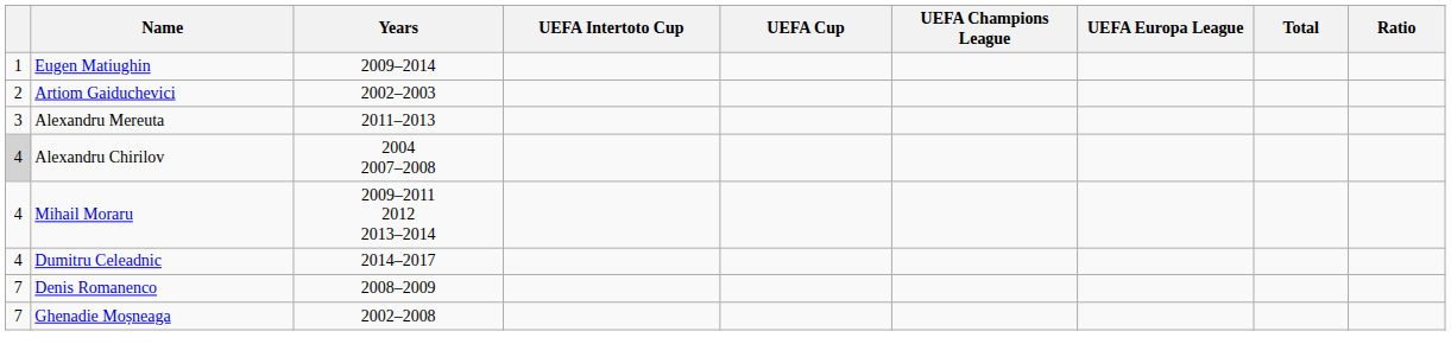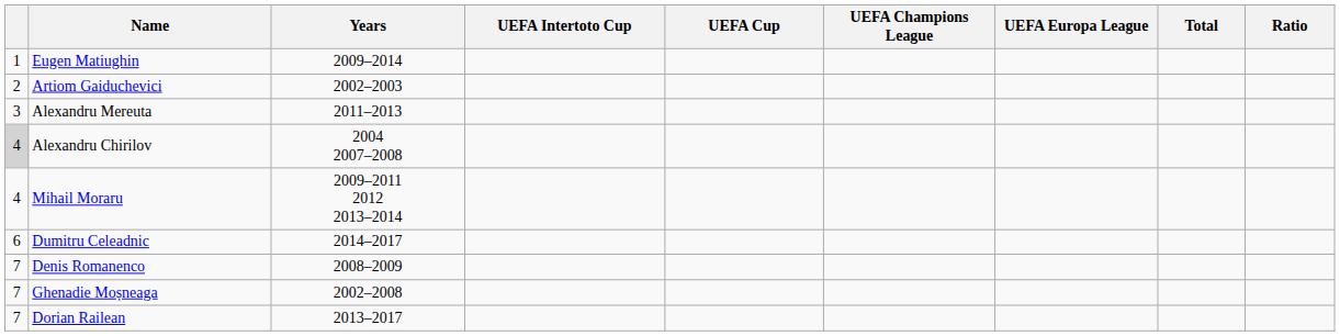 <table class="wikitable sortable"  style="text-align:center; font-size:90%; ">
 <tr>
 <th width=20px></th>
 <th width=300px>Name</th>
 <th width=250px>Years</th>
 <th width=250px>UEFA Intertoto Cup</th>
 <th width=200px>UEFA Cup</th>
 <th width=200px>UEFA Champions League</th>
 <th width=200px>UEFA Europa League</th>
 <th width=100px>Total</th>
 <th width=100px>Ratio</th>
 </tr>
 <tr>
 <td>1</td>
 <td align="left"> <a href='#'>Eugen Matiughin</a></td>
 <td>2009–2014</td>
 <td></td>
 <td></td>
 <td></td>
 <td></td>
 <td></td>
 <td></td>
 </tr>
 <tr>
 <td>2</td>
 <td align="left"> <a href='#'>Artiom Gaiduchevici</a></td>
 <td>2002–2003</td>
 <td></td>
 <td></td>
 <td></td>
 <td></td>
 <td></td>
 <td></td>
 </tr>
 <tr>
 <td>3</td>
 <td align="left"> Alexandru Mereuta</td>
 <td>2011–2013</td>
 <td></td>
 <td></td>
 <td></td>
 <td></td>
 <td></td>
 <td></td>
 </tr>
 <tr>
 <td style="background: lightgrey;">4</td>
 <td align="left"> Alexandru Chirilov</td>
 <td>2004 <br> 2007–2008</td>
 <td></td>
 <td></td>
 <td></td>
 <td></td>
 <td></td>
 <td></td>
 </tr>
 <tr>
 <td>4</td>
 <td align="left"> <a href='#'>Mihail Moraru</a></td>
 <td>2009–2011 <br> 2012 <br> 2013–2014</td>
 <td></td>
 <td></td>
 <td></td>
 <td></td>
 <td></td>
 <td></td>
 </tr>
 <tr>
-<td>4</td>
+<td>6</td>
 <td align="left"> <a href='#'>Dumitru Celeadnic</a></td>
 <td>2014–2017</td>
 <td></td>
 <td></td>
 <td></td>
 <td></td>
 <td></td>
 <td></td>
 </tr>
 <tr>
 <td>7</td>
 <td align="left"> <a href='#'>Denis Romanenco</a></td>
 <td>2008–2009</td>
 <td></td>
 <td></td>
 <td></td>
 <td></td>
 <td></td>
 <td></td>
 </tr>
 <tr>
 <td>7</td>
 <td align="left"> <a href='#'>Ghenadie Moșneaga</a></td>
 <td>2002–2008</td>
 <td></td>
 <td></td>
 <td></td>
 <td></td>
 <td></td>
 <td></td>
 </tr>
+<tr>
+<td>7</td>
+<td align="left"> <a href='#'>Dorian Railean</a></td>
+<td>2013–2017</td>
+<td></td>
+<td></td>
+<td></td>
+<td></td>
+<td></td>
+<td></td>
+</tr>
 </table>
